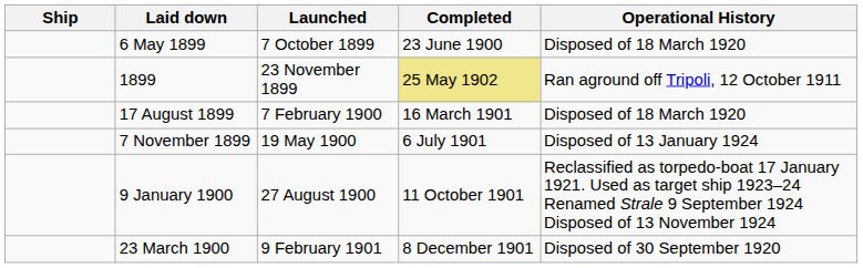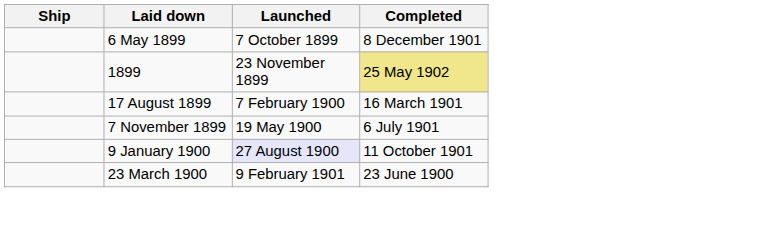 <table class="wikitable">
 <tr>
 <th scope="col" width="100px">Ship</th>
 <th scope="col" width="130px">Laid down</th>
 <th scope="col" width="130px">Launched</th>
 <th scope="col" width="130px">Completed</th>
-<th scope="col" width="300px">Operational History</th>
 </tr>
 <tr>
 <td></td>
 <td>6 May 1899</td>
 <td>7 October 1899</td>
-<td>23 June 1900</td>
-<td>Disposed of 18 March 1920</td>
+<td>8 December 1901</td>
 </tr>
 <tr>
 <td></td>
 <td>1899</td>
 <td>23 November 1899</td>
 <td style="background: khaki;">25 May 1902</td>
-<td>Ran aground off <a href='#'>Tripoli</a>, 12 October 1911</td>
 </tr>
 <tr>
 <td></td>
 <td>17 August 1899</td>
 <td>7 February 1900</td>
 <td>16 March 1901</td>
-<td>Disposed of 18 March 1920</td>
 </tr>
 <tr>
 <td></td>
 <td>7 November 1899</td>
 <td>19 May 1900</td>
 <td>6 July 1901</td>
-<td>Disposed of 13 January 1924</td>
 </tr>
 <tr>
 <td></td>
 <td>9 January 1900</td>
-<td>27 August 1900</td>
+<td style="background: lavender;">27 August 1900</td>
 <td>11 October 1901</td>
-<td>Reclassified as torpedo-boat 17 January 1921. Used as target ship 1923–24<br>Renamed <em>Strale</em> 9 September 1924<br>Disposed of 13 November 1924</td>
 </tr>
 <tr>
 <td></td>
 <td>23 March 1900</td>
 <td>9 February 1901</td>
-<td>8 December 1901</td>
-<td>Disposed of 30 September 1920</td>
+<td>23 June 1900</td>
 </tr>
 </table>
